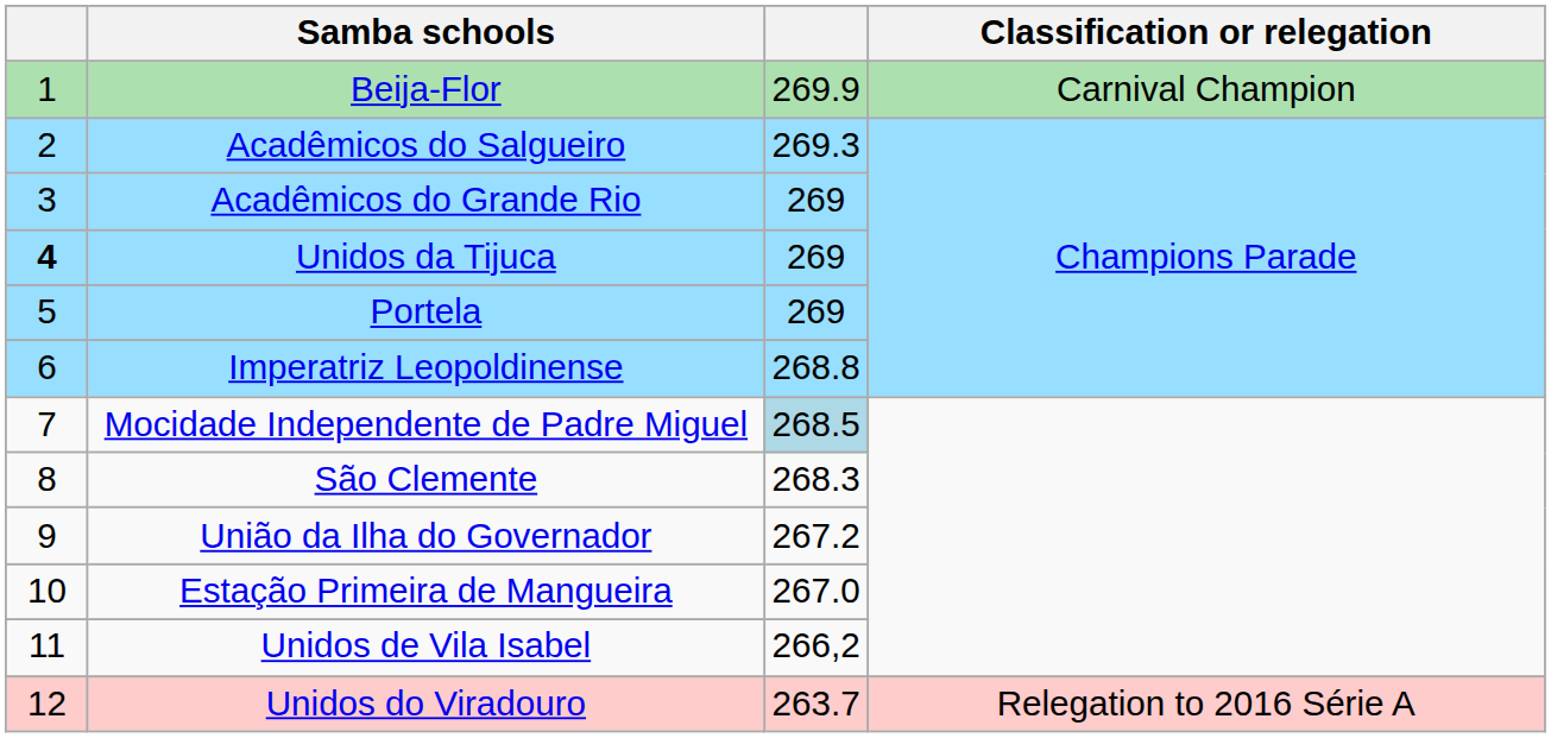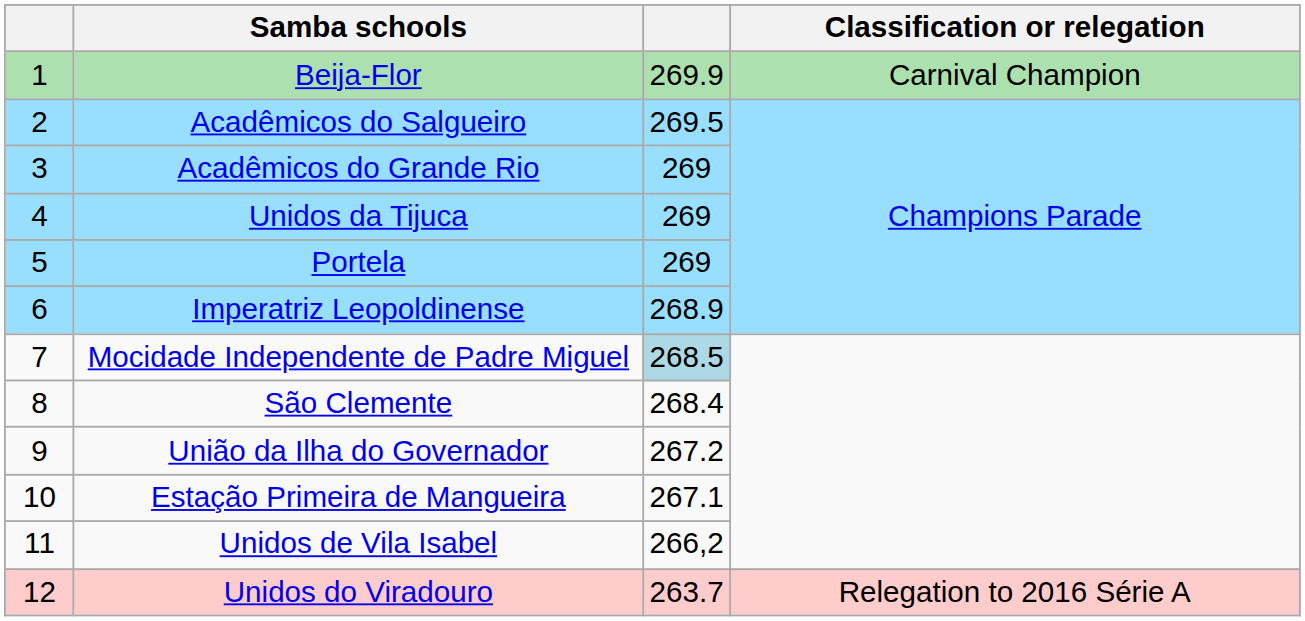 <table class="wikitable">
 <tr>
 <th width="30"></th>
 <th width="300">Samba schools</th>
 <th width="20"></th>
 <th width="300">Classification or relegation</th>
 </tr>
 <tr align="center">
 <td bgcolor=ACE1AF>1</td>
 <td bgcolor=ACE1AF><a href='#'>Beija-Flor</a></td>
 <td bgcolor="ACE1AF">269.9</td>
 <td bgcolor=ACE1AF>Carnival Champion</td>
 </tr>
 <tr align="center">
 <td bgcolor=97DEFF>2</td>
 <td bgcolor=97DEFF><a href='#'>Acadêmicos do Salgueiro</a></td>
-<td bgcolor="97DEFF">269.3</td>
+<td bgcolor="97DEFF">269.5</td>
 <td rowspan="5" bgcolor=97DEFF><a href='#'><span>Champions Parade</span></a></td>
 </tr>
 <tr align="center">
 <td bgcolor=97DEFF>3</td>
 <td bgcolor=97DEFF><a href='#'>Acadêmicos do Grande Rio</a></td>
 <td bgcolor="97DEFF">269</td>
 </tr>
 <tr align="center">
-<td bgcolor=97DEFF><strong>4</strong></td>
+<td bgcolor=97DEFF>4</td>
 <td bgcolor=97DEFF><a href='#'>Unidos da Tijuca</a></td>
 <td bgcolor="97DEFF">269</td>
 </tr>
 <tr align="center">
 <td bgcolor=97DEFF>5</td>
 <td bgcolor=97DEFF><a href='#'>Portela</a></td>
 <td bgcolor="97DEFF">269</td>
 </tr>
 <tr align="center">
 <td bgcolor=97DEFF>6</td>
 <td bgcolor=97DEFF><a href='#'>Imperatriz Leopoldinense</a></td>
-<td bgcolor="97DEFF">268.8</td>
+<td bgcolor="97DEFF">268.9</td>
 </tr>
 <tr align="center">
 <td>7</td>
 <td><a href='#'>Mocidade Independente de Padre Miguel</a></td>
 <td style="background: lightblue;">268.5</td>
 <td rowspan="5"></td>
 </tr>
 <tr align="center">
 <td>8</td>
 <td><a href='#'>São Clemente</a></td>
-<td>268.3</td>
+<td>268.4</td>
 </tr>
 <tr align="center">
 <td>9</td>
 <td><a href='#'>União da Ilha do Governador</a></td>
 <td>267.2</td>
 </tr>
 <tr align="center">
 <td>10</td>
 <td><a href='#'>Estação Primeira de Mangueira</a></td>
-<td>267.0</td>
+<td>267.1</td>
 </tr>
 <tr align="center">
 <td>11</td>
 <td><a href='#'>Unidos de Vila Isabel</a></td>
 <td>266,2</td>
 </tr>
 <tr align="center">
 <td bgcolor=FFCCCC>12</td>
 <td bgcolor=FFCCCC><a href='#'>Unidos do Viradouro</a></td>
 <td bgcolor="FFCCCC">263.7</td>
 <td bgcolor=FFCCCC><span>Relegation to 2016 Série A</span></td>
 </tr>
 </table>
